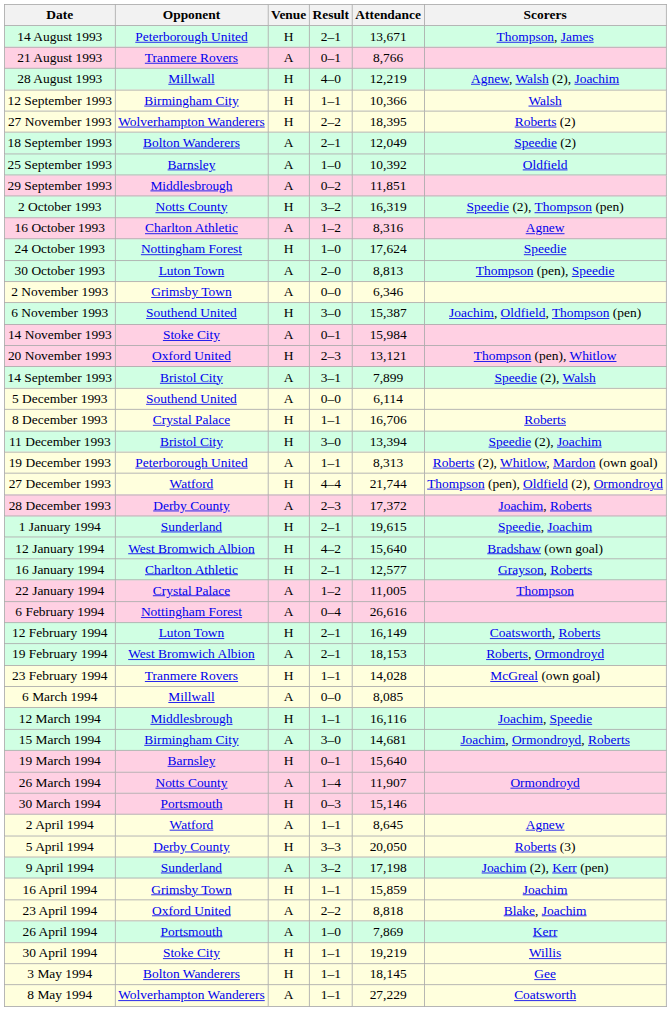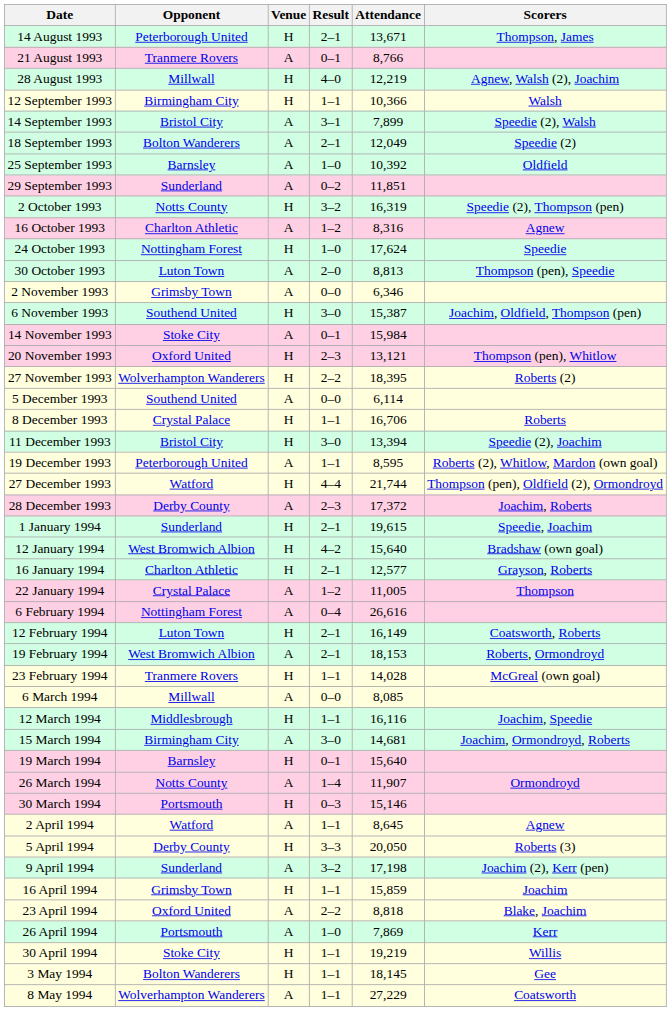 <table class="wikitable sortable" style="font-size:100%; text-align:center">
 <tr>
 <th>Date</th>
 <th>Opponent</th>
 <th>Venue</th>
 <th>Result</th>
 <th>Attendance</th>
 <th>Scorers</th>
 </tr>
 <tr style="background-color: #d0ffe3;">
 <td>14 August 1993</td>
 <td><a href='#'>Peterborough United</a></td>
 <td>H</td>
 <td>2–1</td>
 <td>13,671</td>
 <td><a href='#'>Thompson</a>, <a href='#'>James</a></td>
 </tr>
 <tr style="background-color: #ffd0e3;">
 <td>21 August 1993</td>
 <td><a href='#'>Tranmere Rovers</a></td>
 <td>A</td>
 <td>0–1</td>
 <td>8,766</td>
 <td></td>
 </tr>
 <tr style="background-color: #d0ffe3;">
 <td>28 August 1993</td>
 <td><a href='#'>Millwall</a></td>
 <td>H</td>
 <td>4–0</td>
 <td>12,219</td>
 <td><a href='#'>Agnew</a>, <a href='#'>Walsh</a> (2), <a href='#'>Joachim</a></td>
 </tr>
 <tr style="background-color: #ffffdd;">
 <td>12 September 1993</td>
 <td><a href='#'>Birmingham City</a></td>
 <td>H</td>
 <td>1–1</td>
 <td>10,366</td>
 <td><a href='#'>Walsh</a></td>
 </tr>
-<tr style="background-color: #ffffdd;">
-<td>27 November 1993</td>
-<td><a href='#'>Wolverhampton Wanderers</a></td>
-<td>H</td>
-<td>2–2</td>
-<td>18,395</td>
-<td><a href='#'>Roberts</a> (2)</td>
+<tr style="background-color: #d0ffe3;">
+<td>14 September 1993</td>
+<td><a href='#'>Bristol City</a></td>
+<td>A</td>
+<td>3–1</td>
+<td>7,899</td>
+<td><a href='#'>Speedie</a> (2), <a href='#'>Walsh</a></td>
 </tr>
 <tr style="background-color: #d0ffe3;">
 <td>18 September 1993</td>
 <td><a href='#'>Bolton Wanderers</a></td>
 <td>A</td>
 <td>2–1</td>
 <td>12,049</td>
 <td><a href='#'>Speedie</a> (2)</td>
 </tr>
 <tr style="background-color: #d0ffe3;">
 <td>25 September 1993</td>
 <td><a href='#'>Barnsley</a></td>
 <td>A</td>
 <td>1–0</td>
 <td>10,392</td>
 <td><a href='#'>Oldfield</a></td>
 </tr>
 <tr style="background-color: #ffd0e3;">
 <td>29 September 1993</td>
-<td><a href='#'>Middlesbrough</a></td>
+<td><a href='#'>Sunderland</a></td>
 <td>A</td>
 <td>0–2</td>
 <td>11,851</td>
 <td></td>
 </tr>
 <tr style="background-color: #d0ffe3;">
 <td>2 October 1993</td>
 <td><a href='#'>Notts County</a></td>
 <td>H</td>
 <td>3–2</td>
 <td>16,319</td>
 <td><a href='#'>Speedie</a> (2), <a href='#'>Thompson</a> (pen)</td>
 </tr>
 <tr style="background-color: #ffd0e3;">
 <td>16 October 1993</td>
 <td><a href='#'>Charlton Athletic</a></td>
 <td>A</td>
 <td>1–2</td>
 <td>8,316</td>
 <td><a href='#'>Agnew</a></td>
 </tr>
 <tr style="background-color: #d0ffe3;">
 <td>24 October 1993</td>
 <td><a href='#'>Nottingham Forest</a></td>
 <td>H</td>
 <td>1–0</td>
 <td>17,624</td>
 <td><a href='#'>Speedie</a></td>
 </tr>
 <tr style="background-color: #d0ffe3;">
 <td>30 October 1993</td>
 <td><a href='#'>Luton Town</a></td>
 <td>A</td>
 <td>2–0</td>
 <td>8,813</td>
 <td><a href='#'>Thompson</a> (pen), <a href='#'>Speedie</a></td>
 </tr>
 <tr style="background-color: #ffffdd;">
 <td>2 November 1993</td>
 <td><a href='#'>Grimsby Town</a></td>
 <td>A</td>
 <td>0–0</td>
 <td>6,346</td>
 <td></td>
 </tr>
 <tr style="background-color: #d0ffe3;">
 <td>6 November 1993</td>
 <td><a href='#'>Southend United</a></td>
 <td>H</td>
 <td>3–0</td>
 <td>15,387</td>
 <td><a href='#'>Joachim</a>, <a href='#'>Oldfield</a>, <a href='#'>Thompson</a> (pen)</td>
 </tr>
 <tr style="background-color: #ffd0e3;">
 <td>14 November 1993</td>
 <td><a href='#'>Stoke City</a></td>
 <td>A</td>
 <td>0–1</td>
 <td>15,984</td>
 <td></td>
 </tr>
 <tr style="background-color: #ffd0e3;">
 <td>20 November 1993</td>
 <td><a href='#'>Oxford United</a></td>
 <td>H</td>
 <td>2–3</td>
 <td>13,121</td>
 <td><a href='#'>Thompson</a> (pen), <a href='#'>Whitlow</a></td>
 </tr>
-<tr style="background-color: #d0ffe3;">
-<td>14 September 1993</td>
-<td><a href='#'>Bristol City</a></td>
-<td>A</td>
-<td>3–1</td>
-<td>7,899</td>
-<td><a href='#'>Speedie</a> (2), <a href='#'>Walsh</a></td>
+<tr style="background-color: #ffffdd;">
+<td>27 November 1993</td>
+<td><a href='#'>Wolverhampton Wanderers</a></td>
+<td>H</td>
+<td>2–2</td>
+<td>18,395</td>
+<td><a href='#'>Roberts</a> (2)</td>
 </tr>
 <tr style="background-color: #ffffdd;">
 <td>5 December 1993</td>
 <td><a href='#'>Southend United</a></td>
 <td>A</td>
 <td>0–0</td>
 <td>6,114</td>
 <td></td>
 </tr>
 <tr style="background-color: #ffffdd;">
 <td>8 December 1993</td>
 <td><a href='#'>Crystal Palace</a></td>
 <td>H</td>
 <td>1–1</td>
 <td>16,706</td>
 <td><a href='#'>Roberts</a></td>
 </tr>
 <tr style="background-color: #d0ffe3;">
 <td>11 December 1993</td>
 <td><a href='#'>Bristol City</a></td>
 <td>H</td>
 <td>3–0</td>
 <td>13,394</td>
 <td><a href='#'>Speedie</a> (2), <a href='#'>Joachim</a></td>
 </tr>
 <tr style="background-color: #ffffdd;">
 <td>19 December 1993</td>
 <td><a href='#'>Peterborough United</a></td>
 <td>A</td>
 <td>1–1</td>
-<td>8,313</td>
+<td>8,595</td>
 <td><a href='#'>Roberts</a> (2), <a href='#'>Whitlow</a>, <a href='#'>Mardon</a> (own goal)</td>
 </tr>
 <tr style="background-color: #ffffdd;">
 <td>27 December 1993</td>
 <td><a href='#'>Watford</a></td>
 <td>H</td>
 <td>4–4</td>
 <td>21,744</td>
 <td><a href='#'>Thompson</a> (pen), <a href='#'>Oldfield</a> (2), <a href='#'>Ormondroyd</a></td>
 </tr>
 <tr style="background-color: #ffd0e3;">
 <td>28 December 1993</td>
 <td><a href='#'>Derby County</a></td>
 <td>A</td>
 <td>2–3</td>
 <td>17,372</td>
 <td><a href='#'>Joachim</a>, <a href='#'>Roberts</a></td>
 </tr>
 <tr style="background-color: #d0ffe3;">
 <td>1 January 1994</td>
 <td><a href='#'>Sunderland</a></td>
 <td>H</td>
 <td>2–1</td>
 <td>19,615</td>
 <td><a href='#'>Speedie</a>, <a href='#'>Joachim</a></td>
 </tr>
 <tr style="background-color: #d0ffe3;">
 <td>12 January 1994</td>
 <td><a href='#'>West Bromwich Albion</a></td>
 <td>H</td>
 <td>4–2</td>
 <td>15,640</td>
 <td><a href='#'>Bradshaw</a> (own goal)</td>
 </tr>
 <tr style="background-color: #d0ffe3;">
 <td>16 January 1994</td>
 <td><a href='#'>Charlton Athletic</a></td>
 <td>H</td>
 <td>2–1</td>
 <td>12,577</td>
 <td><a href='#'>Grayson</a>, <a href='#'>Roberts</a></td>
 </tr>
 <tr style="background-color: #ffd0e3;">
 <td>22 January 1994</td>
 <td><a href='#'>Crystal Palace</a></td>
 <td>A</td>
 <td>1–2</td>
 <td>11,005</td>
 <td><a href='#'>Thompson</a></td>
 </tr>
 <tr style="background-color: #ffd0e3;">
 <td>6 February 1994</td>
 <td><a href='#'>Nottingham Forest</a></td>
 <td>A</td>
 <td>0–4</td>
 <td>26,616</td>
 <td></td>
 </tr>
 <tr style="background-color: #d0ffe3;">
 <td>12 February 1994</td>
 <td><a href='#'>Luton Town</a></td>
 <td>H</td>
 <td>2–1</td>
 <td>16,149</td>
 <td><a href='#'>Coatsworth</a>, <a href='#'>Roberts</a></td>
 </tr>
 <tr style="background-color: #d0ffe3;">
 <td>19 February 1994</td>
 <td><a href='#'>West Bromwich Albion</a></td>
 <td>A</td>
 <td>2–1</td>
 <td>18,153</td>
 <td><a href='#'>Roberts</a>, <a href='#'>Ormondroyd</a></td>
 </tr>
 <tr style="background-color: #ffffdd;">
 <td>23 February 1994</td>
 <td><a href='#'>Tranmere Rovers</a></td>
 <td>H</td>
 <td>1–1</td>
 <td>14,028</td>
 <td><a href='#'>McGreal</a> (own goal)</td>
 </tr>
 <tr style="background-color: #ffffdd;">
 <td>6 March 1994</td>
 <td><a href='#'>Millwall</a></td>
 <td>A</td>
 <td>0–0</td>
 <td>8,085</td>
 <td></td>
 </tr>
 <tr style="background-color: #d0ffe3;">
 <td>12 March 1994</td>
 <td><a href='#'>Middlesbrough</a></td>
 <td>H</td>
 <td>1–1</td>
 <td>16,116</td>
 <td><a href='#'>Joachim</a>, <a href='#'>Speedie</a></td>
 </tr>
 <tr style="background-color: #d0ffe3;">
 <td>15 March 1994</td>
 <td><a href='#'>Birmingham City</a></td>
 <td>A</td>
 <td>3–0</td>
 <td>14,681</td>
 <td><a href='#'>Joachim</a>, <a href='#'>Ormondroyd</a>, <a href='#'>Roberts</a></td>
 </tr>
 <tr style="background-color: #ffd0e3;">
 <td>19 March 1994</td>
 <td><a href='#'>Barnsley</a></td>
 <td>H</td>
 <td>0–1</td>
 <td>15,640</td>
 <td></td>
 </tr>
 <tr style="background-color: #ffd0e3;">
 <td>26 March 1994</td>
 <td><a href='#'>Notts County</a></td>
 <td>A</td>
 <td>1–4</td>
 <td>11,907</td>
 <td><a href='#'>Ormondroyd</a></td>
 </tr>
 <tr style="background-color: #ffd0e3;">
 <td>30 March 1994</td>
 <td><a href='#'>Portsmouth</a></td>
 <td>H</td>
 <td>0–3</td>
 <td>15,146</td>
 <td></td>
 </tr>
 <tr style="background-color: #ffffdd;">
 <td>2 April 1994</td>
 <td><a href='#'>Watford</a></td>
 <td>A</td>
 <td>1–1</td>
 <td>8,645</td>
 <td><a href='#'>Agnew</a></td>
 </tr>
 <tr style="background-color: #ffffdd;">
 <td>5 April 1994</td>
 <td><a href='#'>Derby County</a></td>
 <td>H</td>
 <td>3–3</td>
 <td>20,050</td>
 <td><a href='#'>Roberts</a> (3)</td>
 </tr>
 <tr style="background-color: #d0ffe3;">
 <td>9 April 1994</td>
 <td><a href='#'>Sunderland</a></td>
 <td>A</td>
 <td>3–2</td>
 <td>17,198</td>
 <td><a href='#'>Joachim</a> (2), <a href='#'>Kerr</a> (pen)</td>
 </tr>
 <tr style="background-color: #ffffdd;">
 <td>16 April 1994</td>
 <td><a href='#'>Grimsby Town</a></td>
 <td>H</td>
 <td>1–1</td>
 <td>15,859</td>
 <td><a href='#'>Joachim</a></td>
 </tr>
 <tr style="background-color: #ffffdd;">
 <td>23 April 1994</td>
 <td><a href='#'>Oxford United</a></td>
 <td>A</td>
 <td>2–2</td>
 <td>8,818</td>
 <td><a href='#'>Blake</a>, <a href='#'>Joachim</a></td>
 </tr>
 <tr style="background-color: #d0ffe3;">
 <td>26 April 1994</td>
 <td><a href='#'>Portsmouth</a></td>
 <td>A</td>
 <td>1–0</td>
 <td>7,869</td>
 <td><a href='#'>Kerr</a></td>
 </tr>
 <tr style="background-color: #ffffdd;">
 <td>30 April 1994</td>
 <td><a href='#'>Stoke City</a></td>
 <td>H</td>
 <td>1–1</td>
 <td>19,219</td>
 <td><a href='#'>Willis</a></td>
 </tr>
 <tr style="background-color: #ffffdd;">
 <td>3 May 1994</td>
 <td><a href='#'>Bolton Wanderers</a></td>
 <td>H</td>
 <td>1–1</td>
 <td>18,145</td>
 <td><a href='#'>Gee</a></td>
 </tr>
 <tr style="background-color: #ffffdd;">
 <td>8 May 1994</td>
 <td><a href='#'>Wolverhampton Wanderers</a></td>
 <td>A</td>
 <td>1–1</td>
 <td>27,229</td>
 <td><a href='#'>Coatsworth</a></td>
 </tr>
 </table>
